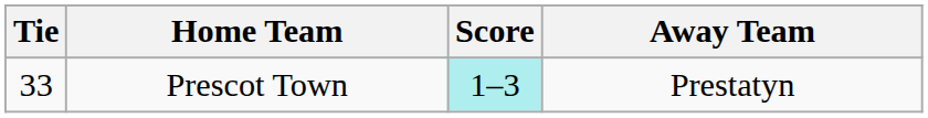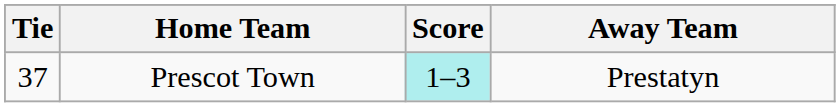 <table class="wikitable" style="text-align:center;">
 <tr>
 <th width=20>Tie</th>
 <th width=175>Home Team</th>
 <th width=20>Score</th>
 <th width=175>Away Team</th>
 </tr>
 <tr>
-<td>33</td>
+<td>37</td>
 <td>Prescot Town</td>
 <td style="background: paleturquoise;">1–3</td>
 <td>Prestatyn</td>
 </tr>
 </table>
